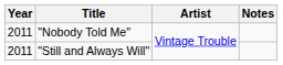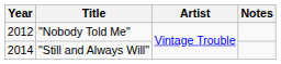 <table class="wikitable">
 <tr>
 <th>Year</th>
 <th>Title</th>
 <th>Artist</th>
 <th>Notes</th>
 </tr>
 <tr>
-<td>2011</td>
+<td>2012</td>
 <td>"Nobody Told Me"</td>
 <td rowspan="2"><a href='#'>Vintage Trouble</a></td>
 <td></td>
 </tr>
 <tr>
-<td>2011</td>
+<td>2014</td>
 <td>"Still and Always Will"</td>
 <td></td>
 </tr>
 </table>
